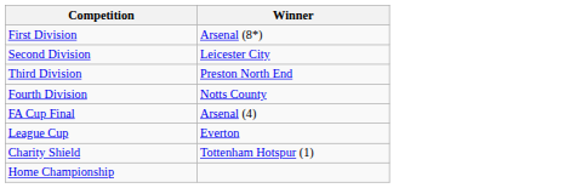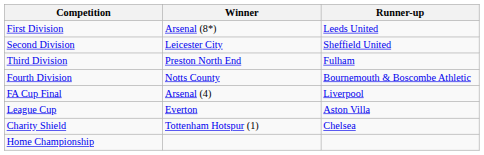 <table class="wikitable">
 <tr>
 <th style="width:15em">Competition</th>
 <th style="width:15em">Winner</th>
+<th style="width:15em">Runner-up</th>
 </tr>
 <tr>
 <td><a href='#'>First Division</a></td>
 <td><a href='#'>Arsenal</a> (8*)</td>
+<td><a href='#'>Leeds United</a></td>
 </tr>
 <tr>
 <td><a href='#'>Second Division</a></td>
 <td><a href='#'>Leicester City</a></td>
+<td><a href='#'>Sheffield United</a></td>
 </tr>
 <tr>
 <td><a href='#'>Third Division</a></td>
 <td><a href='#'>Preston North End</a></td>
+<td><a href='#'>Fulham</a></td>
 </tr>
 <tr>
 <td><a href='#'>Fourth Division</a></td>
 <td><a href='#'>Notts County</a></td>
+<td><a href='#'>Bournemouth & Boscombe Athletic</a></td>
 </tr>
 <tr>
 <td><a href='#'>FA Cup Final</a></td>
 <td><a href='#'>Arsenal</a> (4)</td>
+<td><a href='#'>Liverpool</a></td>
 </tr>
 <tr>
 <td><a href='#'>League Cup</a></td>
 <td><a href='#'>Everton</a></td>
+<td><a href='#'>Aston Villa</a></td>
 </tr>
 <tr>
 <td><a href='#'>Charity Shield</a></td>
 <td><a href='#'>Tottenham Hotspur</a> (1)</td>
+<td><a href='#'>Chelsea</a></td>
 </tr>
 <tr>
 <td><a href='#'>Home Championship</a></td>
 <td></td>
+<td></td>
 </tr>
 </table>
